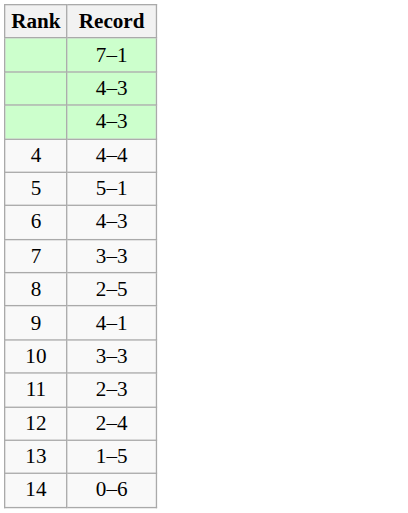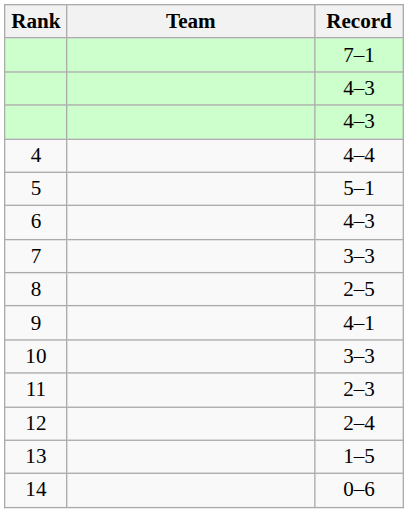 <table class="wikitable" style="text-align: center;">
 <tr>
 <th width=40>Rank</th>
+<th width=180>Team</th>
 <th width=60>Record</th>
 </tr>
 <tr bgcolor="#ccffcc">
 <td></td>
+<td align="left"></td>
 <td>7–1</td>
 </tr>
 <tr bgcolor="#ccffcc">
 <td></td>
+<td align="left"></td>
 <td>4–3</td>
 </tr>
 <tr bgcolor="#ccffcc">
 <td></td>
+<td align="left"></td>
 <td>4–3</td>
 </tr>
 <tr>
 <td>4</td>
+<td align="left"></td>
 <td>4–4</td>
 </tr>
 <tr>
 <td>5</td>
+<td align="left"></td>
 <td>5–1</td>
 </tr>
 <tr>
 <td>6</td>
+<td align="left"></td>
 <td>4–3</td>
 </tr>
 <tr>
 <td>7</td>
+<td align="left"></td>
 <td>3–3</td>
 </tr>
 <tr>
 <td>8</td>
+<td align="left"></td>
 <td>2–5</td>
 </tr>
 <tr>
 <td>9</td>
+<td align="left"></td>
 <td>4–1</td>
 </tr>
 <tr>
 <td>10</td>
+<td align="left"></td>
 <td>3–3</td>
 </tr>
 <tr>
 <td>11</td>
+<td align="left"></td>
 <td>2–3</td>
 </tr>
 <tr>
 <td>12</td>
+<td align="left"></td>
 <td>2–4</td>
 </tr>
 <tr>
 <td>13</td>
+<td align="left"></td>
 <td>1–5</td>
 </tr>
 <tr>
 <td>14</td>
+<td align="left"></td>
 <td>0–6</td>
 </tr>
 </table>
